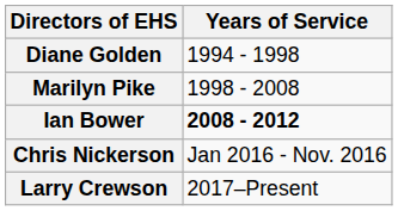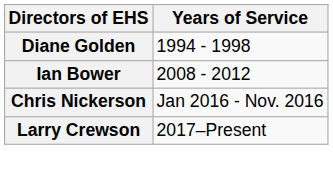 <table class="wikitable">
 <tr>
 <th>Directors of EHS</th>
 <th>Years of Service</th>
 </tr>
 <tr>
 <th>Diane Golden</th>
 <td>1994 - 1998</td>
 </tr>
 <tr>
-<th>Marilyn Pike</th>
-<td>1998 - 2008</td>
-</tr>
-<tr>
 <th>Ian Bower</th>
-<td><strong>2008 - 2012</strong></td>
+<td>2008 - 2012</td>
 </tr>
 <tr>
 <th>Chris Nickerson</th>
 <td>Jan 2016 - Nov. 2016</td>
 </tr>
 <tr>
 <th>Larry Crewson</th>
 <td>2017–Present</td>
 </tr>
 </table>
